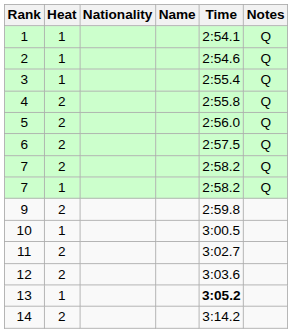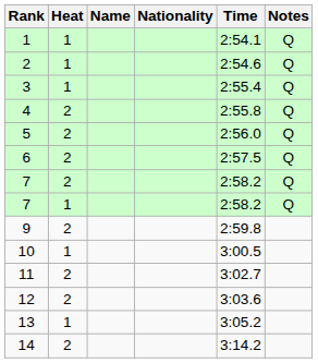 <table class="wikitable sortable" style="text-align:center">
 <tr>
 <th>Rank</th>
 <th>Heat</th>
+<th>Name</th>
 <th>Nationality</th>
-<th>Name</th>
 <th>Time</th>
 <th class="unsortable">Notes</th>
 </tr>
 <tr bgcolor="#ccffcc">
 <td>1</td>
 <td>1</td>
 <td align="left"></td>
 <td align="left"></td>
 <td>2:54.1</td>
 <td>Q</td>
 </tr>
 <tr bgcolor="#ccffcc">
 <td>2</td>
 <td>1</td>
 <td align="left"></td>
 <td align="left"></td>
 <td>2:54.6</td>
 <td>Q</td>
 </tr>
 <tr bgcolor="#ccffcc">
 <td>3</td>
 <td>1</td>
 <td align="left"></td>
 <td align="left"></td>
 <td>2:55.4</td>
 <td>Q</td>
 </tr>
 <tr bgcolor="#ccffcc">
 <td>4</td>
 <td>2</td>
 <td align="left"></td>
 <td align="left"></td>
 <td>2:55.8</td>
 <td>Q</td>
 </tr>
 <tr bgcolor="#ccffcc">
 <td>5</td>
 <td>2</td>
 <td align="left"></td>
 <td align="left"></td>
 <td>2:56.0</td>
 <td>Q</td>
 </tr>
 <tr bgcolor="#ccffcc">
 <td>6</td>
 <td>2</td>
 <td align="left"></td>
 <td align="left"></td>
 <td>2:57.5</td>
 <td>Q</td>
 </tr>
 <tr bgcolor="#ccffcc">
 <td>7</td>
 <td>2</td>
 <td align="left"></td>
 <td align="left"></td>
 <td>2:58.2</td>
 <td>Q</td>
 </tr>
 <tr bgcolor="#ccffcc">
 <td>7</td>
 <td>1</td>
 <td align="left"></td>
 <td align="left"></td>
 <td>2:58.2</td>
 <td>Q</td>
 </tr>
 <tr>
 <td>9</td>
 <td>2</td>
 <td align="left"></td>
 <td align="left"></td>
 <td>2:59.8</td>
 <td></td>
 </tr>
 <tr>
 <td>10</td>
 <td>1</td>
 <td align="left"></td>
 <td align="left"></td>
 <td>3:00.5</td>
 <td></td>
 </tr>
 <tr>
 <td>11</td>
 <td>2</td>
 <td align="left"></td>
 <td align="left"></td>
 <td>3:02.7</td>
 <td></td>
 </tr>
 <tr>
 <td>12</td>
 <td>2</td>
 <td align="left"></td>
 <td align="left"></td>
 <td>3:03.6</td>
 <td></td>
 </tr>
 <tr>
 <td>13</td>
 <td>1</td>
 <td align="left"></td>
 <td align="left"></td>
-<td><strong>3:05.2</strong></td>
+<td>3:05.2</td>
 <td></td>
 </tr>
 <tr>
 <td>14</td>
 <td>2</td>
 <td align="left"></td>
 <td align="left"></td>
 <td>3:14.2</td>
 <td></td>
 </tr>
 </table>
